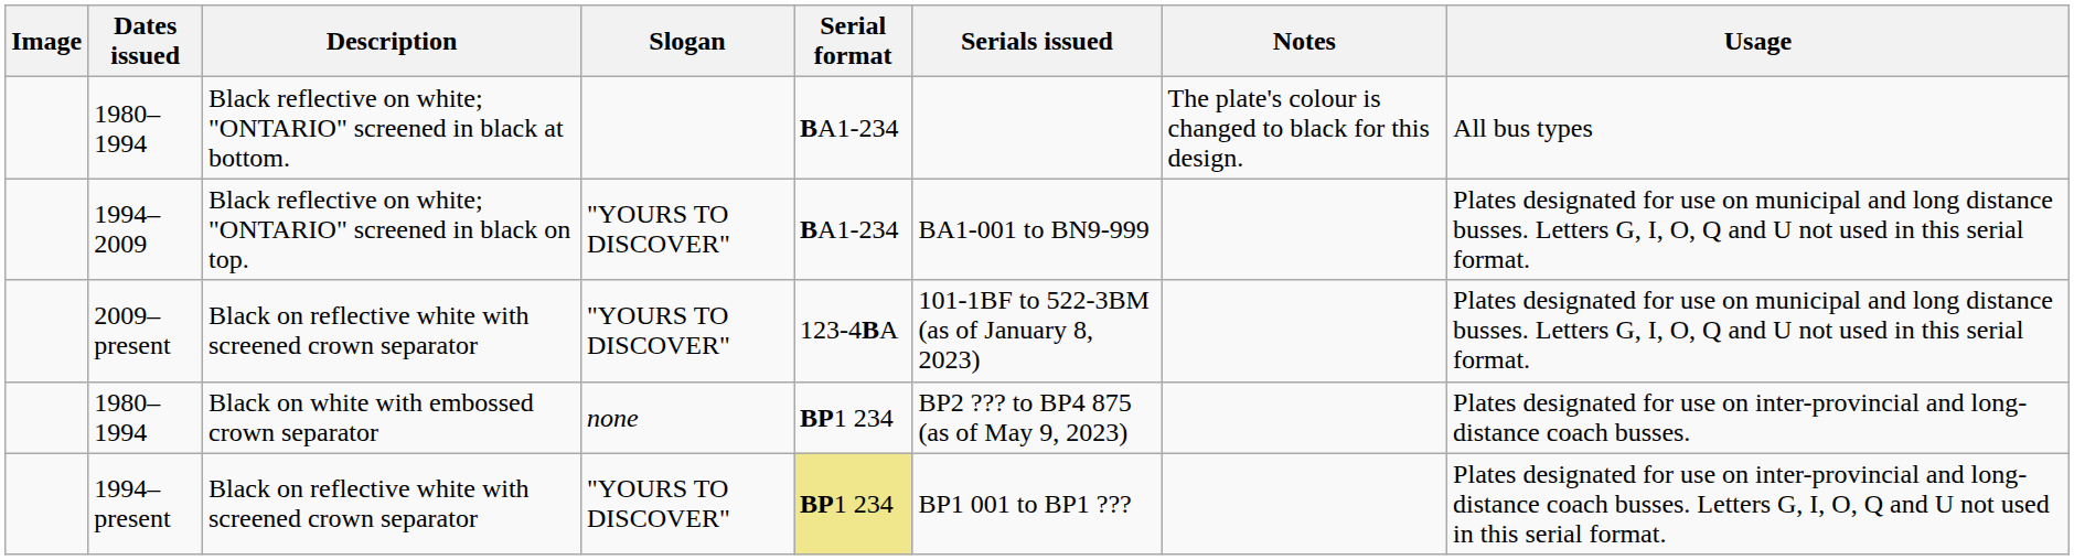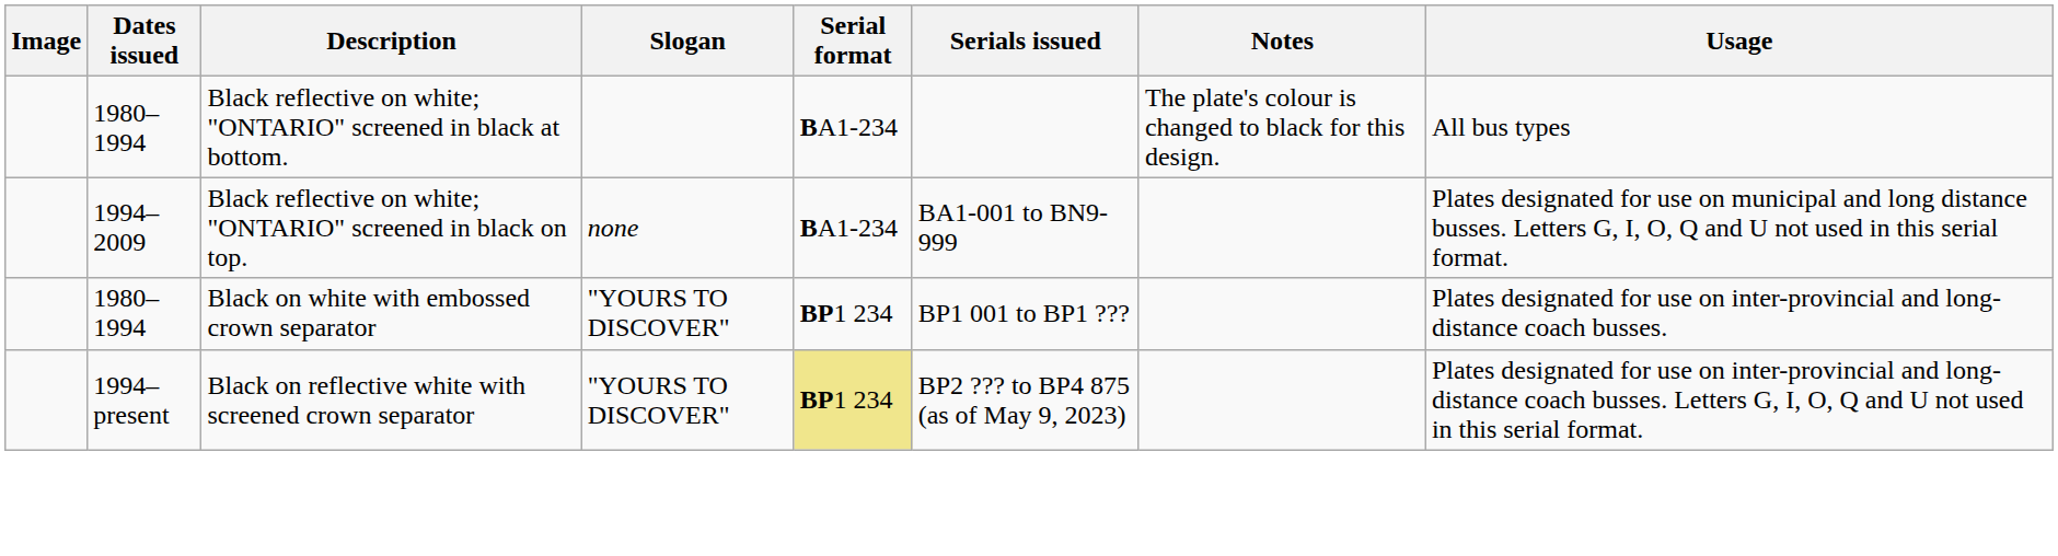 <table class="wikitable">
 <tr>
 <th>Image</th>
 <th>Dates issued</th>
 <th>Description</th>
 <th>Slogan</th>
 <th>Serial format</th>
 <th>Serials issued</th>
 <th>Notes</th>
 <th>Usage</th>
 </tr>
 <tr>
 <td></td>
 <td>1980–1994</td>
 <td>Black reflective on white; "ONTARIO" screened in black at bottom.</td>
 <td></td>
 <td><strong>B</strong>A1-234</td>
 <td></td>
 <td>The plate's colour is changed to black for this design.</td>
 <td>All bus types</td>
 </tr>
 <tr>
 <td></td>
 <td>1994–2009</td>
 <td>Black reflective on white; "ONTARIO" screened in black on top.</td>
-<td>"YOURS TO DISCOVER"</td>
+<td><em>none</em></td>
 <td><strong>B</strong>A1-234</td>
 <td>BA1-001 to BN9-999</td>
 <td></td>
 <td>Plates designated for use on municipal and long distance busses. Letters G, I, O, Q and U not used in this serial format.</td>
 </tr>
 <tr>
 <td></td>
-<td>2009–present</td>
-<td>Black on reflective white with screened crown separator</td>
-<td>"YOURS TO DISCOVER"</td>
-<td>123-4<strong>B</strong>A</td>
-<td>101-1BF to 522-3BM (as of January 8, 2023)</td>
-<td></td>
-<td>Plates designated for use on municipal and long distance busses. Letters G, I, O, Q and U not used in this serial format.</td>
-</tr>
-<tr>
-<td></td>
 <td>1980–1994</td>
 <td>Black on white with embossed crown separator</td>
-<td><em>none</em></td>
+<td>"YOURS TO DISCOVER"</td>
 <td><strong>BP</strong>1 234</td>
-<td>BP2 ??? to BP4 875 (as of May 9, 2023)</td>
+<td>BP1 001 to BP1 ???</td>
 <td></td>
 <td>Plates designated for use on inter-provincial and long-distance coach busses.</td>
 </tr>
 <tr>
 <td></td>
 <td>1994–present</td>
 <td>Black on reflective white with screened crown separator</td>
 <td>"YOURS TO DISCOVER"</td>
 <td style="background: khaki;"><strong>BP</strong>1 234</td>
-<td>BP1 001 to BP1 ???</td>
+<td>BP2 ??? to BP4 875 (as of May 9, 2023)</td>
 <td></td>
 <td>Plates designated for use on inter-provincial and long-distance coach busses. Letters G, I, O, Q and U not used in this serial format. </td>
 </tr>
 </table>
